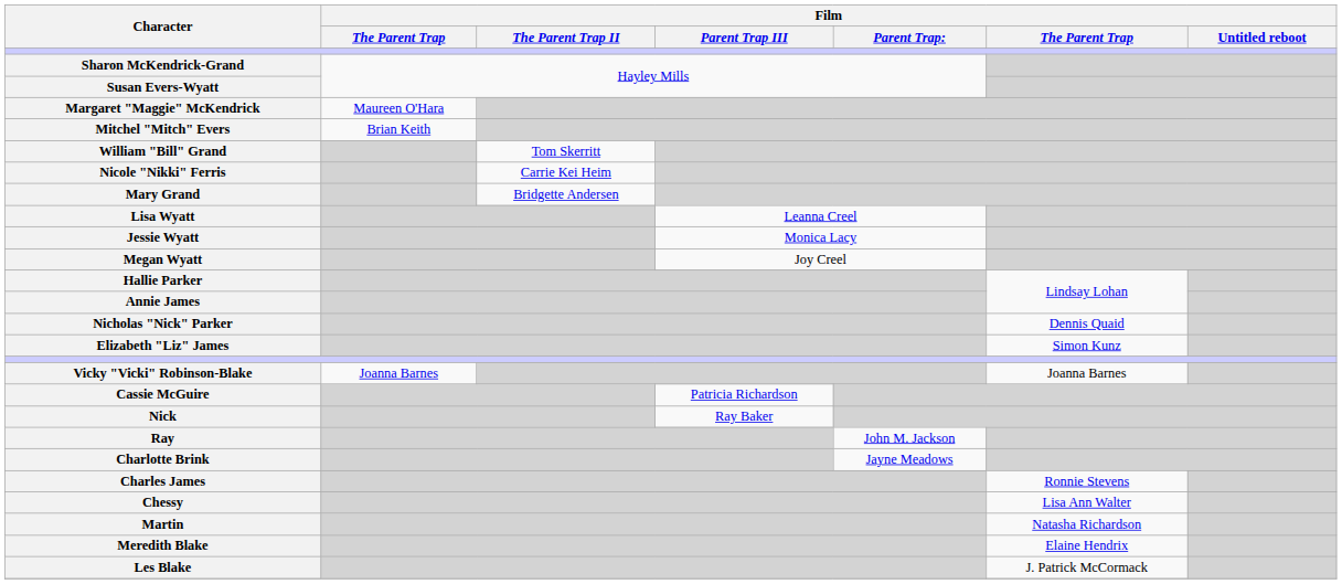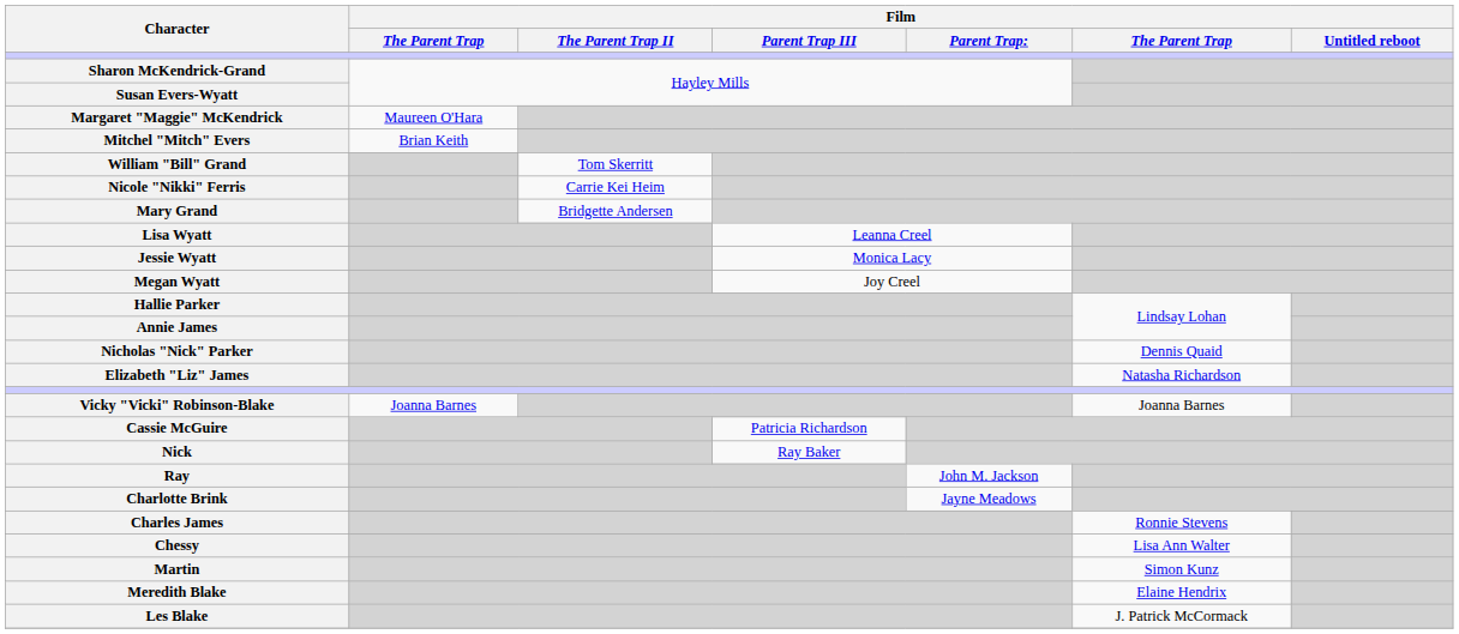 <table class="wikitable" style="text-align:center; width:99%;">
 <tr>
 <th rowspan="2">Character</th>
 <th colspan="6" style="text-align:center;">Film</th>
 </tr>
 <tr>
 <th style="text-align:center;"><em><a href='#'>The Parent Trap</a></em> <br></th>
 <th style="text-align:center;"><em><a href='#'>The Parent Trap II</a></em></th>
 <th style="text-align:center;"><em><a href='#'>Parent Trap III</a></em></th>
 <th style="text-align:center;"><em><a href='#'>Parent Trap:  <br></a></em></th>
 <th style="text-align:center;"><em><a href='#'>The Parent Trap</a></em> <br></th>
 <th style="text-align:center;"><a href='#'>Untitled reboot</a></th>
 </tr>
 <tr>
 <th style="background-color:#ccccff;" colspan="7"></th>
 </tr>
 <tr>
 <th scope="row">Sharon McKendrick-Grand</th>
 <td rowspan="2" colspan="4"><a href='#'>Hayley Mills</a></td>
 <td colspan="2" style="background:lightgrey;"> </td>
 </tr>
 <tr>
 <th scope="row">Susan Evers-Wyatt</th>
 <td colspan="2" style="background:lightgrey;"> </td>
 </tr>
 <tr>
 <th scope="row">Margaret "Maggie" McKendrick</th>
 <td><a href='#'>Maureen O'Hara</a></td>
 <td colspan="5" style="background:lightgrey;"> </td>
 </tr>
 <tr>
 <th scope="row">Mitchel "Mitch" Evers</th>
 <td><a href='#'>Brian Keith</a></td>
 <td colspan="5" style="background:lightgrey;"> </td>
 </tr>
 <tr>
 <th scope="row">William "Bill" Grand</th>
 <td style="background:lightgrey;"> </td>
 <td><a href='#'>Tom Skerritt</a></td>
 <td colspan="4" style="background:lightgrey;"> </td>
 </tr>
 <tr>
 <th scope="row">Nicole "Nikki" Ferris</th>
 <td style="background:lightgrey;"> </td>
 <td><a href='#'>Carrie Kei Heim</a></td>
 <td colspan="4" style="background:lightgrey;"> </td>
 </tr>
 <tr>
 <th scope="row">Mary Grand</th>
 <td style="background:lightgrey;"> </td>
 <td><a href='#'>Bridgette Andersen</a></td>
 <td colspan="4" style="background:lightgrey;"> </td>
 </tr>
 <tr>
 <th scope="row">Lisa Wyatt</th>
 <td colspan="2" style="background:lightgrey;"> </td>
 <td colspan="2"><a href='#'>Leanna Creel</a></td>
 <td colspan="2" style="background:lightgrey;"> </td>
 </tr>
 <tr>
 <th scope="row">Jessie Wyatt</th>
 <td colspan="2" style="background:lightgrey;"> </td>
 <td colspan="2"><a href='#'>Monica Lacy</a></td>
 <td colspan="2" style="background:lightgrey;"> </td>
 </tr>
 <tr>
 <th scope="row">Megan Wyatt</th>
 <td colspan="2" style="background:lightgrey;"> </td>
 <td colspan="2">Joy Creel</td>
 <td colspan="2" style="background:lightgrey;"> </td>
 </tr>
 <tr>
 <th scope="row">Hallie Parker</th>
 <td colspan="4" style="background:lightgrey;"> </td>
 <td rowspan="2"><a href='#'>Lindsay Lohan</a></td>
 <td style="background:lightgrey;"> </td>
 </tr>
 <tr>
 <th scope="row">Annie James</th>
 <td colspan="4" style="background:lightgrey;"> </td>
 <td style="background:lightgrey;"> </td>
 </tr>
 <tr>
 <th scope="row">Nicholas "Nick" Parker</th>
 <td colspan="4" style="background:lightgrey;"> </td>
 <td><a href='#'>Dennis Quaid</a></td>
 <td style="background:lightgrey;"> </td>
 </tr>
 <tr>
 <th scope="row">Elizabeth "Liz" James</th>
 <td colspan="4" style="background:lightgrey;"> </td>
-<td><a href='#'>Simon Kunz</a></td>
+<td><a href='#'>Natasha Richardson</a></td>
 <td style="background:lightgrey;"> </td>
 </tr>
 <tr>
 <th style="background-color:#ccccff;" colspan="7"></th>
 </tr>
 <tr>
 <th scope="row">Vicky "Vicki" Robinson-Blake</th>
 <td><a href='#'>Joanna Barnes</a></td>
 <td colspan="3" style="background:lightgrey;"> </td>
 <td>Joanna Barnes</td>
 <td style="background:lightgrey;"> </td>
 </tr>
 <tr>
 <th scope="row">Cassie McGuire</th>
 <td colspan="2" style="background:lightgrey;"> </td>
 <td><a href='#'>Patricia Richardson</a></td>
 <td colspan="3" style="background:lightgrey;"> </td>
 </tr>
 <tr>
 <th scope="row">Nick</th>
 <td colspan="2" style="background:lightgrey;"> </td>
 <td><a href='#'>Ray Baker</a></td>
 <td colspan="3" style="background:lightgrey;"> </td>
 </tr>
 <tr>
 <th scope="row">Ray</th>
 <td colspan="3" style="background:lightgrey;"> </td>
 <td><a href='#'>John M. Jackson</a></td>
 <td colspan="3" style="background:lightgrey;"> </td>
 </tr>
 <tr>
 <th scope="row">Charlotte Brink</th>
 <td colspan="3" style="background:lightgrey;"> </td>
 <td><a href='#'>Jayne Meadows</a></td>
 <td colspan="3" style="background:lightgrey;"> </td>
 </tr>
 <tr>
 <th scope="row">Charles James</th>
 <td colspan="4" style="background:lightgrey;"> </td>
 <td><a href='#'>Ronnie Stevens</a></td>
 <td style="background:lightgrey;"> </td>
 </tr>
 <tr>
 <th scope="row">Chessy</th>
 <td colspan="4" style="background:lightgrey;"> </td>
 <td><a href='#'>Lisa Ann Walter</a></td>
 <td style="background:lightgrey;"> </td>
 </tr>
 <tr>
 <th scope="row">Martin</th>
 <td colspan="4" style="background:lightgrey;"> </td>
-<td><a href='#'>Natasha Richardson</a></td>
+<td><a href='#'>Simon Kunz</a></td>
 <td style="background:lightgrey;"> </td>
 </tr>
 <tr>
 <th scope="row">Meredith Blake</th>
 <td colspan="4" style="background:lightgrey;"> </td>
 <td><a href='#'>Elaine Hendrix</a></td>
 <td style="background:lightgrey;"> </td>
 </tr>
 <tr>
 <th scope="row">Les Blake</th>
 <td colspan="4" style="background:lightgrey;"> </td>
 <td>J. Patrick McCormack</td>
 <td style="background:lightgrey;"> </td>
 </tr>
 <tr>
 </tr>
 </table>
